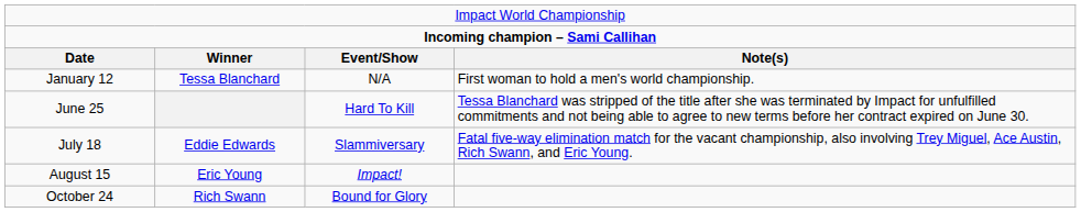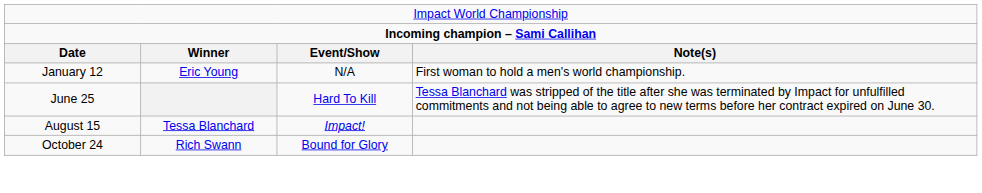 <table class="wikitable" style="text-align:center; width:100%;">
 <tr>
 <td colspan="4" style="text-align: center;"><a href='#'>Impact World Championship</a></td>
 </tr>
 <tr>
 <td colspan="4" style="text-align: center;"><strong>Incoming champion – <a href='#'>Sami Callihan</a></strong></td>
 </tr>
 <tr>
 <th width=14%>Date</th>
 <th width=14%>Winner</th>
 <th width=14%>Event/Show</th>
 <th width=58%>Note(s)</th>
 </tr>
 <tr>
 <td>January 12</td>
-<td><a href='#'>Tessa Blanchard</a></td>
+<td><a href='#'>Eric Young</a></td>
 <td>N/A</td>
 <td style="text-align: left;">First woman to hold a men's world championship.</td>
 </tr>
 <tr>
 <td>June 25</td>
 <th></th>
 <td><a href='#'>Hard To Kill</a></td>
 <td align=left><a href='#'>Tessa Blanchard</a> was stripped of the title after she was terminated by Impact for unfulfilled commitments and not being able to agree to new terms before her contract expired on June 30.</td>
 </tr>
 <tr>
-<td>July 18</td>
-<td><a href='#'>Eddie Edwards</a></td>
-<td><a href='#'>Slammiversary</a></td>
-<td align=left><a href='#'>Fatal five-way elimination match</a> for the vacant championship, also involving <a href='#'>Trey Miguel</a>, <a href='#'>Ace Austin</a>, <a href='#'>Rich Swann</a>, and <a href='#'>Eric Young</a>.</td>
-</tr>
-<tr>
 <td>August 15<br></td>
-<td><a href='#'>Eric Young</a></td>
+<td><a href='#'>Tessa Blanchard</a></td>
 <td><em><a href='#'>Impact!</a></em></td>
 <td></td>
 </tr>
 <tr>
 <td>October 24</td>
 <td><a href='#'>Rich Swann</a></td>
 <td><a href='#'>Bound for Glory</a></td>
 <td></td>
 </tr>
 </table>
